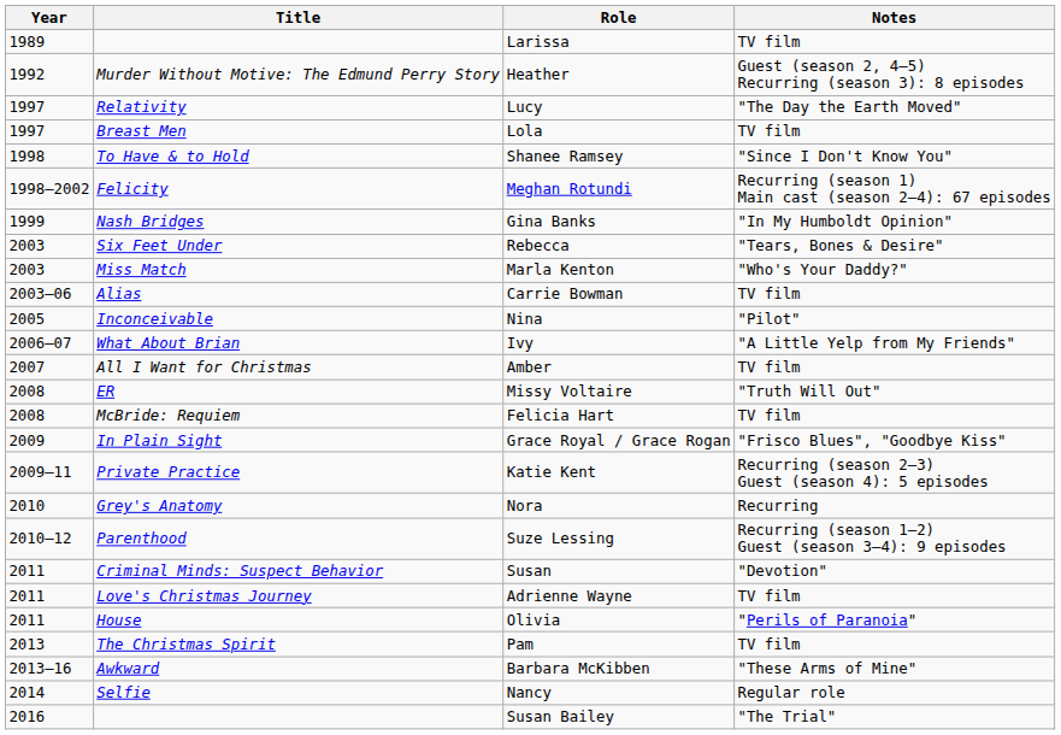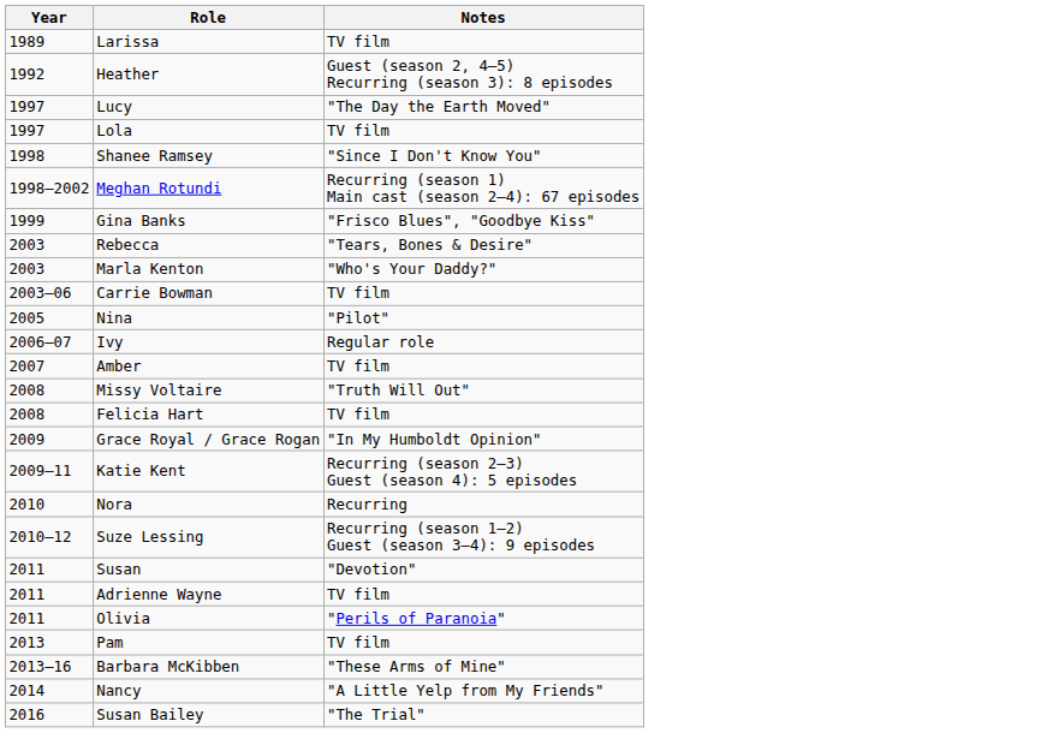 <table class="wikitable sortable">
 <tr>
 <th>Year</th>
-<th>Title</th>
 <th>Role</th>
 <th class="unsortable">Notes</th>
 </tr>
 <tr>
 <td>1989</td>
-<td><em></em></td>
 <td>Larissa</td>
 <td>TV film</td>
 </tr>
 <tr>
 <td>1992</td>
-<td><em>Murder Without Motive: The Edmund Perry Story</em></td>
 <td>Heather</td>
 <td>Guest (season 2, 4–5)<br>Recurring (season 3): 8 episodes</td>
 </tr>
 <tr>
 <td>1997</td>
-<td><em><a href='#'>Relativity</a></em></td>
 <td>Lucy</td>
 <td>"The Day the Earth Moved"</td>
 </tr>
 <tr>
 <td>1997</td>
-<td><em><a href='#'>Breast Men</a></em></td>
 <td>Lola</td>
 <td>TV film</td>
 </tr>
 <tr>
 <td>1998</td>
-<td><em><a href='#'>To Have & to Hold</a></em></td>
 <td>Shanee Ramsey</td>
 <td>"Since I Don't Know You"</td>
 </tr>
 <tr>
 <td>1998–2002</td>
-<td><em><a href='#'>Felicity</a></em></td>
 <td><a href='#'>Meghan Rotundi</a></td>
 <td>Recurring (season 1)<br>Main cast (season 2–4): 67 episodes</td>
 </tr>
 <tr>
 <td>1999</td>
-<td><em><a href='#'>Nash Bridges</a></em></td>
 <td>Gina Banks</td>
-<td>"In My Humboldt Opinion"</td>
+<td>"Frisco Blues", "Goodbye Kiss"</td>
 </tr>
 <tr>
 <td>2003</td>
-<td><em><a href='#'>Six Feet Under</a></em></td>
 <td>Rebecca</td>
 <td>"Tears, Bones & Desire"</td>
 </tr>
 <tr>
 <td>2003</td>
-<td><em><a href='#'>Miss Match</a></em></td>
 <td>Marla Kenton</td>
 <td>"Who's Your Daddy?"</td>
 </tr>
 <tr>
 <td>2003–06</td>
-<td><em><a href='#'>Alias</a></em></td>
 <td>Carrie Bowman</td>
 <td>TV film</td>
 </tr>
 <tr>
 <td>2005</td>
-<td><em><a href='#'>Inconceivable</a></em></td>
 <td>Nina</td>
 <td>"Pilot"</td>
 </tr>
 <tr>
 <td>2006–07</td>
-<td><em><a href='#'>What About Brian</a></em></td>
 <td>Ivy</td>
-<td>"A Little Yelp from My Friends"</td>
+<td>Regular role</td>
 </tr>
 <tr>
 <td>2007</td>
-<td><em>All I Want for Christmas</em></td>
 <td>Amber</td>
 <td>TV film</td>
 </tr>
 <tr>
 <td>2008</td>
-<td><em><a href='#'>ER</a></em></td>
 <td>Missy Voltaire</td>
 <td>"Truth Will Out"</td>
 </tr>
 <tr>
 <td>2008</td>
-<td><em>McBride: Requiem</em></td>
 <td>Felicia Hart</td>
 <td>TV film</td>
 </tr>
 <tr>
 <td>2009</td>
-<td><em><a href='#'>In Plain Sight</a></em></td>
 <td>Grace Royal / Grace Rogan</td>
-<td>"Frisco Blues", "Goodbye Kiss"</td>
+<td>"In My Humboldt Opinion"</td>
 </tr>
 <tr>
 <td>2009–11</td>
-<td><em><a href='#'>Private Practice</a></em></td>
 <td>Katie Kent</td>
 <td>Recurring (season 2–3)<br>Guest (season 4): 5 episodes</td>
 </tr>
 <tr>
 <td>2010</td>
-<td><em><a href='#'>Grey's Anatomy</a></em></td>
 <td>Nora</td>
 <td>Recurring</td>
 </tr>
 <tr>
 <td>2010–12</td>
-<td><em><a href='#'>Parenthood</a></em></td>
 <td>Suze Lessing</td>
 <td>Recurring (season 1–2)<br>Guest (season 3–4): 9 episodes</td>
 </tr>
 <tr>
 <td>2011</td>
-<td><em><a href='#'>Criminal Minds: Suspect Behavior</a></em></td>
 <td>Susan</td>
 <td>"Devotion"</td>
 </tr>
 <tr>
 <td>2011</td>
-<td><em><a href='#'>Love's Christmas Journey</a></em></td>
 <td>Adrienne Wayne</td>
 <td>TV film</td>
 </tr>
 <tr>
 <td>2011</td>
-<td><em><a href='#'>House</a></em></td>
 <td>Olivia</td>
 <td>"<a href='#'>Perils of Paranoia</a>"</td>
 </tr>
 <tr>
 <td>2013</td>
-<td><em><a href='#'>The Christmas Spirit</a></em></td>
 <td>Pam</td>
 <td>TV film</td>
 </tr>
 <tr>
 <td>2013–16</td>
-<td><em><a href='#'>Awkward</a></em></td>
 <td>Barbara McKibben</td>
 <td>"These Arms of Mine"</td>
 </tr>
 <tr>
 <td>2014</td>
-<td><em><a href='#'>Selfie</a></em></td>
 <td>Nancy</td>
-<td>Regular role</td>
+<td>"A Little Yelp from My Friends"</td>
 </tr>
 <tr>
 <td>2016</td>
-<td><em></em></td>
 <td>Susan Bailey</td>
 <td>"The Trial"</td>
 </tr>
 </table>
